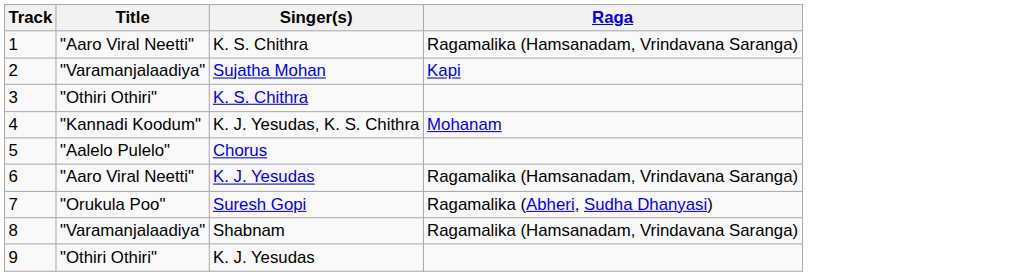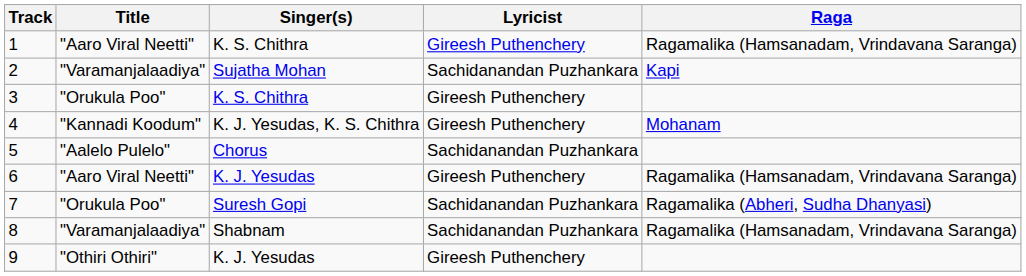 <table class="wikitable sortable">
 <tr>
 <th>Track</th>
 <th>Title</th>
 <th>Singer(s)</th>
+<th>Lyricist</th>
 <th><a href='#'>Raga</a></th>
 </tr>
 <tr>
 <td>1</td>
 <td>"Aaro Viral Neetti"</td>
 <td>K. S. Chithra</td>
+<td><a href='#'>Gireesh Puthenchery</a></td>
 <td>Ragamalika (Hamsanadam, Vrindavana Saranga)</td>
 </tr>
 <tr>
 <td>2</td>
 <td>"Varamanjalaadiya"</td>
 <td><a href='#'>Sujatha Mohan</a></td>
+<td>Sachidanandan Puzhankara</td>
 <td><a href='#'>Kapi</a></td>
 </tr>
 <tr>
 <td>3</td>
-<td>"Othiri Othiri"</td>
+<td>"Orukula Poo"</td>
 <td><a href='#'>K. S. Chithra</a></td>
+<td>Gireesh Puthenchery</td>
 <td></td>
 </tr>
 <tr>
 <td>4</td>
 <td>"Kannadi Koodum"</td>
 <td>K. J. Yesudas, K. S. Chithra</td>
+<td>Gireesh Puthenchery</td>
 <td><a href='#'>Mohanam</a></td>
 </tr>
 <tr>
 <td>5</td>
 <td>"Aalelo Pulelo"</td>
 <td><a href='#'>Chorus</a></td>
+<td>Sachidanandan Puzhankara</td>
 <td></td>
 </tr>
 <tr>
 <td>6</td>
 <td>"Aaro Viral Neetti"</td>
 <td><a href='#'>K. J. Yesudas</a></td>
+<td>Gireesh Puthenchery</td>
 <td>Ragamalika (Hamsanadam, Vrindavana Saranga)</td>
 </tr>
 <tr>
 <td>7</td>
 <td>"Orukula Poo"</td>
 <td><a href='#'>Suresh Gopi</a></td>
+<td>Sachidanandan Puzhankara</td>
 <td>Ragamalika (<a href='#'>Abheri</a>, <a href='#'>Sudha Dhanyasi</a>)</td>
 </tr>
 <tr>
 <td>8</td>
 <td>"Varamanjalaadiya"</td>
 <td>Shabnam</td>
+<td>Sachidanandan Puzhankara</td>
 <td>Ragamalika (Hamsanadam, Vrindavana Saranga)</td>
 </tr>
 <tr>
 <td>9</td>
 <td>"Othiri Othiri"</td>
 <td>K. J. Yesudas</td>
+<td>Gireesh Puthenchery</td>
 <td></td>
 </tr>
 </table>
